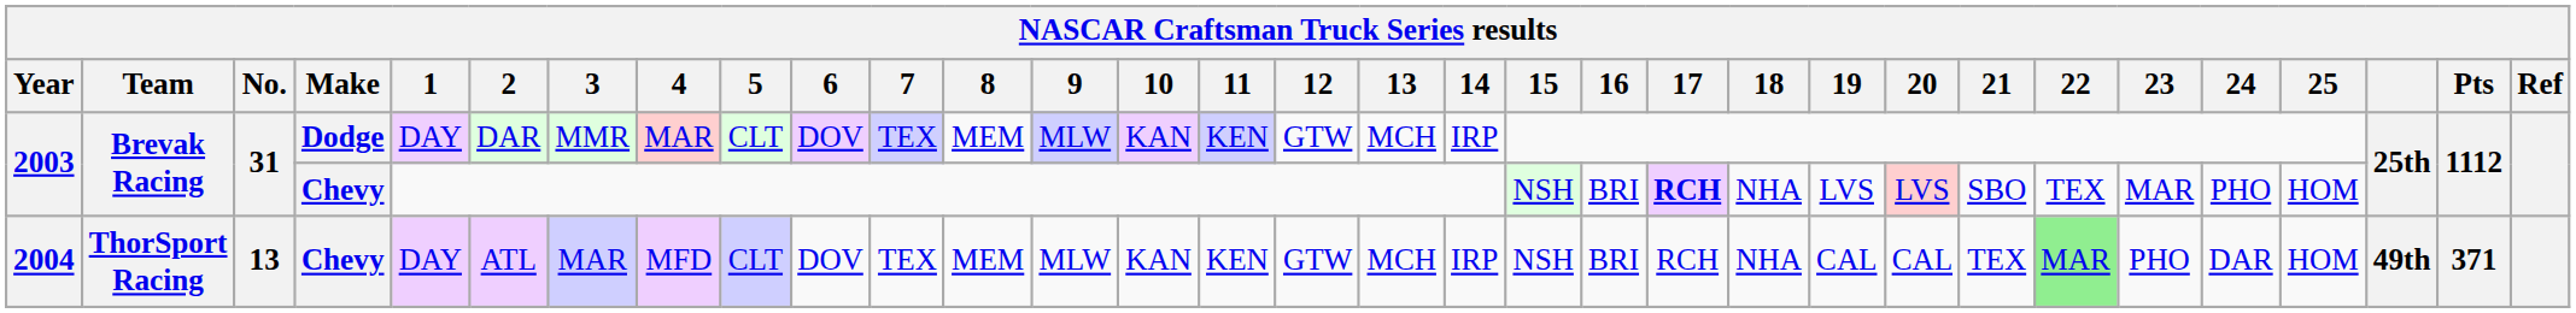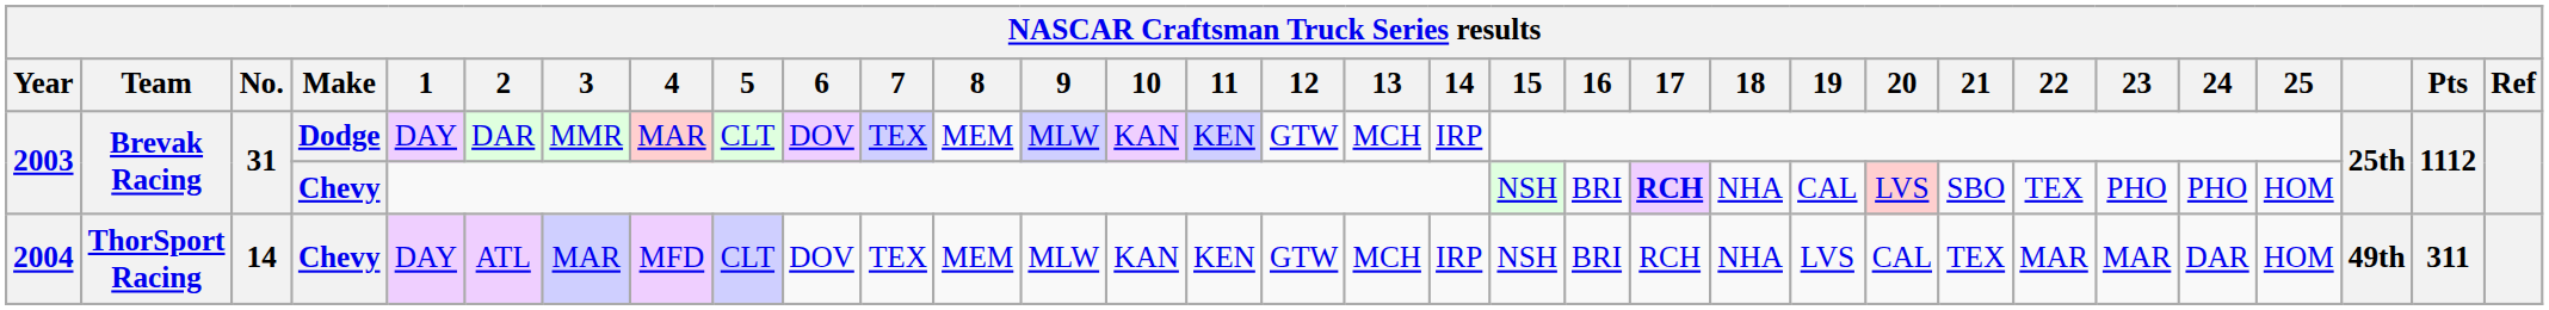 <table class="wikitable" style="text-align:center; font-size:75%">
 <tr>
 <th colspan=32><a href='#'>NASCAR Craftsman Truck Series</a> results</th>
 </tr>
 <tr>
 <th>Year</th>
 <th>Team</th>
 <th>No.</th>
 <th>Make</th>
 <th>1</th>
 <th>2</th>
 <th>3</th>
 <th>4</th>
 <th>5</th>
 <th>6</th>
 <th>7</th>
 <th>8</th>
 <th>9</th>
 <th>10</th>
 <th>11</th>
 <th>12</th>
 <th>13</th>
 <th>14</th>
 <th>15</th>
 <th>16</th>
 <th>17</th>
 <th>18</th>
 <th>19</th>
 <th>20</th>
 <th>21</th>
 <th>22</th>
 <th>23</th>
 <th>24</th>
 <th>25</th>
 <th></th>
 <th>Pts</th>
 <th>Ref</th>
 </tr>
 <tr>
 <th rowspan=2><a href='#'>2003</a></th>
 <th rowspan=2><a href='#'>Brevak Racing</a></th>
 <th rowspan=2>31</th>
 <th><a href='#'>Dodge</a></th>
 <td style="background:#EFCFFF;"><a href='#'>DAY</a><br></td>
 <td style="background:#DFFFDF;"><a href='#'>DAR</a><br></td>
 <td style="background:#DFFFDF;"><a href='#'>MMR</a><br></td>
 <td style="background:#FFCFCF;"><a href='#'>MAR</a><br></td>
 <td style="background:#DFFFDF;"><a href='#'>CLT</a><br></td>
 <td style="background:#EFCFFF;"><a href='#'>DOV</a><br></td>
 <td style="background:#CFCFFF;"><a href='#'>TEX</a><br></td>
 <td><a href='#'>MEM</a></td>
 <td style="background:#CFCFFF;"><a href='#'>MLW</a><br></td>
 <td style="background:#EFCFFF;"><a href='#'>KAN</a><br></td>
 <td style="background:#CFCFFF;"><a href='#'>KEN</a><br></td>
 <td><a href='#'>GTW</a></td>
 <td><a href='#'>MCH</a></td>
 <td><a href='#'>IRP</a></td>
 <td colspan=11></td>
 <th rowspan=2>25th</th>
 <th rowspan=2>1112</th>
 <th rowspan=2></th>
 </tr>
 <tr>
 <th><a href='#'>Chevy</a></th>
 <td colspan=14></td>
 <td style="background:#DFFFDF;"><a href='#'>NSH</a><br></td>
 <td><a href='#'>BRI</a></td>
 <td style="background:#EFCFFF;"><strong><a href='#'>RCH</a><br></strong></td>
 <td><a href='#'>NHA</a></td>
-<td><a href='#'>LVS</a></td>
+<td><a href='#'>CAL</a></td>
 <td style="background:#FFCFCF;"><a href='#'>LVS</a><br></td>
 <td><a href='#'>SBO</a></td>
 <td><a href='#'>TEX</a></td>
-<td><a href='#'>MAR</a></td>
+<td><a href='#'>PHO</a></td>
 <td><a href='#'>PHO</a></td>
 <td><a href='#'>HOM</a></td>
 </tr>
 <tr>
 <th><a href='#'>2004</a></th>
 <th><a href='#'>ThorSport Racing</a></th>
-<th>13</th>
+<th>14</th>
 <th><a href='#'>Chevy</a></th>
 <td style="background:#EFCFFF;"><a href='#'>DAY</a><br></td>
 <td style="background:#EFCFFF;"><a href='#'>ATL</a><br></td>
 <td style="background:#CFCFFF;"><a href='#'>MAR</a><br></td>
 <td style="background:#EFCFFF;"><a href='#'>MFD</a><br></td>
 <td style="background:#CFCFFF;"><a href='#'>CLT</a><br></td>
 <td><a href='#'>DOV</a></td>
 <td><a href='#'>TEX</a></td>
 <td><a href='#'>MEM</a></td>
 <td><a href='#'>MLW</a></td>
 <td><a href='#'>KAN</a></td>
 <td><a href='#'>KEN</a></td>
 <td><a href='#'>GTW</a></td>
 <td><a href='#'>MCH</a></td>
 <td><a href='#'>IRP</a></td>
 <td><a href='#'>NSH</a></td>
 <td><a href='#'>BRI</a></td>
 <td><a href='#'>RCH</a></td>
 <td><a href='#'>NHA</a></td>
-<td><a href='#'>CAL</a></td>
+<td><a href='#'>LVS</a></td>
 <td><a href='#'>CAL</a></td>
 <td><a href='#'>TEX</a></td>
-<td style="background: lightgreen;"><a href='#'>MAR</a></td>
-<td><a href='#'>PHO</a></td>
+<td><a href='#'>MAR</a></td>
+<td><a href='#'>MAR</a></td>
 <td><a href='#'>DAR</a></td>
 <td><a href='#'>HOM</a></td>
 <th>49th</th>
-<th>371</th>
+<th>311</th>
 <th></th>
 </tr>
 </table>
